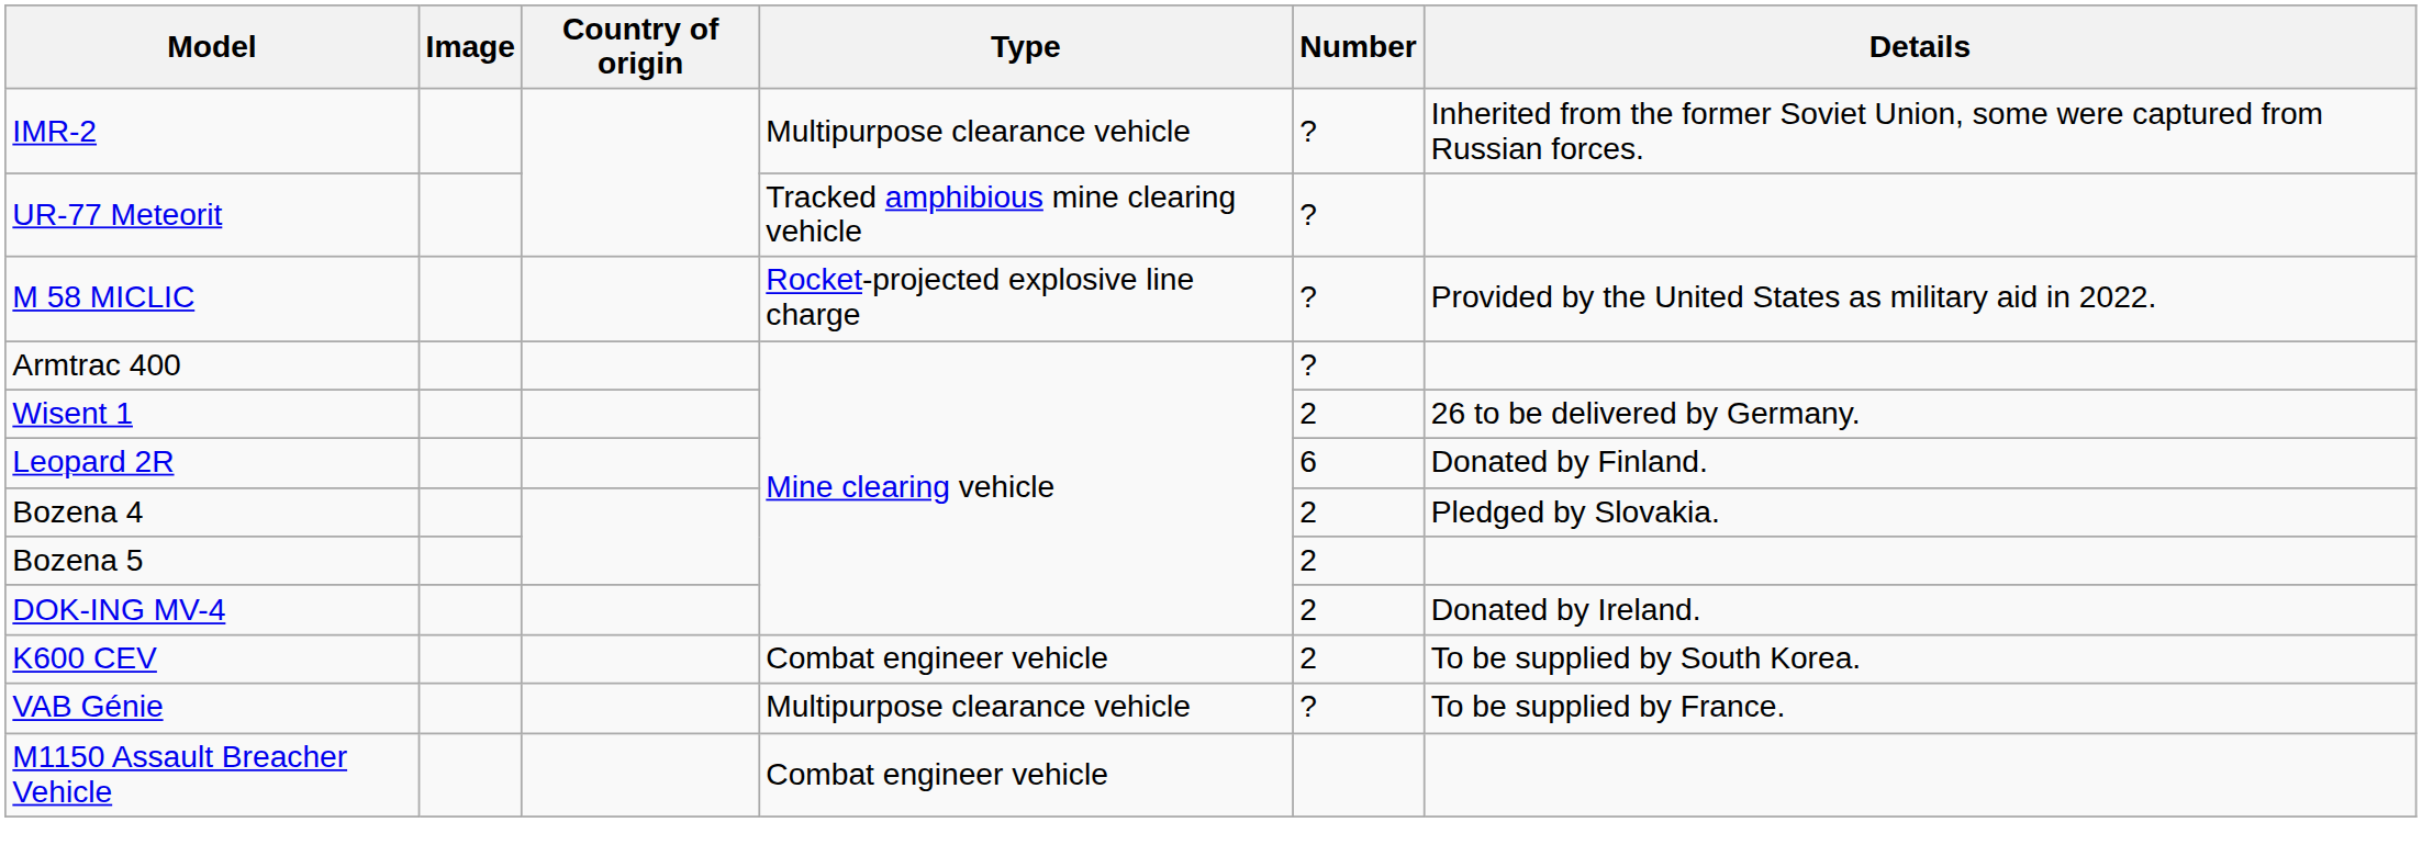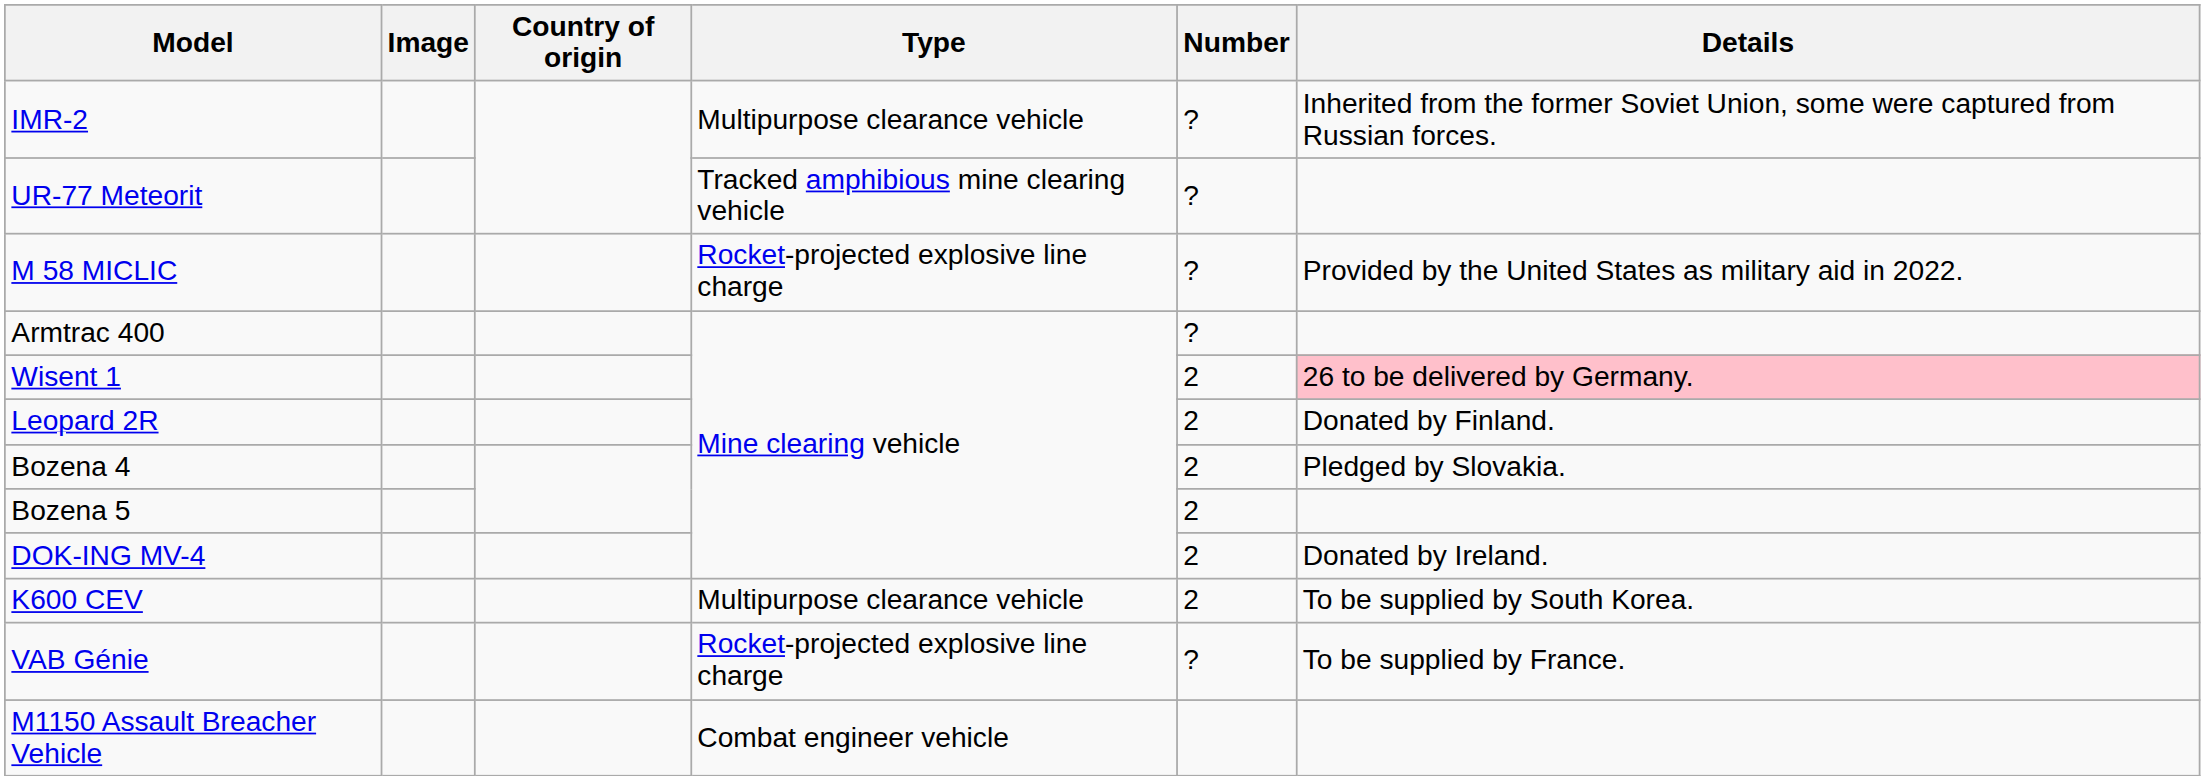 <table class="wikitable sortable">
 <tr>
 <th>Model</th>
 <th>Image</th>
 <th style="width:115px;">Country of origin</th>
 <th>Type</th>
 <th>Number</th>
 <th>Details</th>
 </tr>
 <tr>
 <td><a href='#'>IMR-2</a></td>
 <td></td>
 <td rowspan="2"></td>
 <td>Multipurpose clearance vehicle</td>
 <td>?</td>
 <td>Inherited from the former Soviet Union, some were captured from Russian forces.</td>
 </tr>
 <tr>
 <td><a href='#'>UR-77 Meteorit</a></td>
 <td></td>
 <td>Tracked <a href='#'>amphibious</a> mine clearing vehicle</td>
 <td>?</td>
 <td></td>
 </tr>
 <tr>
 <td><a href='#'>M 58 MICLIC</a></td>
 <td></td>
 <td></td>
 <td><a href='#'>Rocket</a>-projected explosive line charge</td>
 <td>?</td>
 <td>Provided by the United States as military aid in 2022.</td>
 </tr>
 <tr>
 <td>Armtrac 400</td>
 <td></td>
 <td></td>
 <td rowspan="6"><a href='#'>Mine clearing</a> vehicle</td>
 <td>?</td>
 <td></td>
 </tr>
 <tr>
 <td><a href='#'>Wisent 1</a></td>
 <td></td>
 <td><br></td>
 <td>2</td>
-<td>26 to be delivered by Germany.</td>
+<td style="background: pink;">26 to be delivered by Germany.</td>
 </tr>
 <tr>
 <td><a href='#'>Leopard 2R</a></td>
 <td></td>
 <td> <br> </td>
-<td>6</td>
+<td>2</td>
 <td>Donated by Finland.</td>
 </tr>
 <tr>
 <td>Bozena 4</td>
 <td></td>
 <td rowspan="2"></td>
 <td>2</td>
 <td>Pledged by Slovakia.</td>
 </tr>
 <tr>
 <td>Bozena 5</td>
 <td></td>
 <td>2</td>
 <td></td>
 </tr>
 <tr>
 <td><a href='#'>DOK-ING MV-4</a></td>
 <td></td>
 <td></td>
 <td>2</td>
 <td>Donated by Ireland.</td>
 </tr>
 <tr>
 <td><a href='#'>K600 CEV</a></td>
 <td></td>
 <td></td>
-<td>Combat engineer vehicle</td>
+<td>Multipurpose clearance vehicle</td>
 <td>2</td>
 <td>To be supplied by South Korea.</td>
 </tr>
 <tr>
 <td><a href='#'>VAB Génie</a></td>
 <td></td>
 <td></td>
-<td>Multipurpose clearance vehicle</td>
+<td><a href='#'>Rocket</a>-projected explosive line charge</td>
 <td>?</td>
 <td>To be supplied by France.</td>
 </tr>
 <tr>
 <td><a href='#'>M1150 Assault Breacher Vehicle</a></td>
 <td></td>
 <td></td>
 <td>Combat engineer vehicle</td>
 <td></td>
 <td></td>
 </tr>
 </table>
